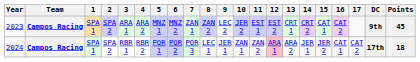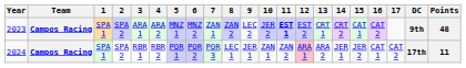 <table class="wikitable" style="text-align:center; font-size:85%">
 <tr>
 <th>Year</th>
 <th>Team</th>
 <th>1</th>
 <th>2</th>
 <th>3</th>
 <th>4</th>
 <th>5</th>
 <th>6</th>
 <th>7</th>
 <th>8</th>
 <th>9</th>
 <th>10</th>
 <th>11</th>
 <th>12</th>
 <th>13</th>
 <th>14</th>
 <th>15</th>
 <th>16</th>
 <th>17</th>
 <th>DC</th>
 <th>Points</th>
 </tr>
 <tr>
 <td><a href='#'>2023</a></td>
 <th nowrap><a href='#'>Campos Racing</a></th>
 <td style="background:#FFDF9F"><a href='#'>SPA<br>1</a><br></td>
 <td style="background:#CFCFFF"><a href='#'>SPA<br>2</a><br></td>
 <td style="background:#DFFFDF"><a href='#'>ARA<br>1</a><br></td>
 <td style="background:#DFFFDF"><a href='#'>ARA<br>2</a><br></td>
 <td style="background:#CFCFFF"><a href='#'>MNZ<br>1</a><br></td>
 <td style="background:#CFCFFF"><a href='#'>MNZ<br>2</a><br></td>
 <td style="background:#DFFFDF"><a href='#'>ZAN<br>1</a><br></td>
 <td style="background:#CFCFFF"><a href='#'>ZAN<br>2</a><br></td>
 <td><a href='#'>LEC<br>2</a></td>
 <td style="background:#CFCFFF"><a href='#'>JER<br>2</a><br></td>
-<td style="background:#CFCFFF"><a href='#'>EST<br>1</a><br></td>
+<td style="background:#CFCFFF"><strong><a href='#'>EST<br>1</a><br></strong></td>
 <td style="background:#CFCFFF"><a href='#'>EST<br>2</a><br></td>
 <td style="background:#DFFFDF"><a href='#'>CRT<br>1</a><br></td>
 <td style="background:#EFCFFF"><a href='#'>CRT<br>2</a><br></td>
 <td style="background:#DFFFDF"><a href='#'>CAT<br>1</a><br></td>
 <td style="background:#EFCFFF"><a href='#'>CAT<br>2</a><br></td>
 <td></td>
 <th>9th</th>
-<th>45</th>
+<th>48</th>
 </tr>
 <tr>
 <td><a href='#'>2024</a></td>
 <th nowrap><a href='#'>Campos Racing</a></th>
 <td style="background:#DFFFDF;"><a href='#'>SPA<br>1</a><br></td>
 <td style="background:#FFFFFF;"><a href='#'>SPA<br>2</a><br></td>
 <td style="background:#FFFFFF;"><a href='#'>RBR<br>1</a><br></td>
 <td style="background:#FFFFFF;"><a href='#'>RBR<br>2</a><br></td>
 <td style="background:#CFCFFF;"><a href='#'>POR<br>1</a><br></td>
 <td style="background:#CFCFFF;"><a href='#'>POR<br>2</a><br></td>
 <td style="background:#DFFFDF"><a href='#'>POR<br>3</a><br></td>
 <td><a href='#'>LEC<br>1</a></td>
 <td><a href='#'>JER<br>1</a><br></td>
 <td><a href='#'>ZAN<br>1</a></td>
 <td><a href='#'>ZAN<br>2</a></td>
 <td style="background: pink;"><a href='#'>ARA<br>1</a></td>
 <td><a href='#'>ARA<br>2</a></td>
 <td><a href='#'>JER<br>1</a></td>
 <td><a href='#'>JER<br>2</a></td>
 <td><a href='#'>CAT<br>1</a></td>
 <td><a href='#'>CAT<br>2</a></td>
 <th>17th</th>
-<th>18</th>
+<th>11</th>
 </tr>
 </table>
